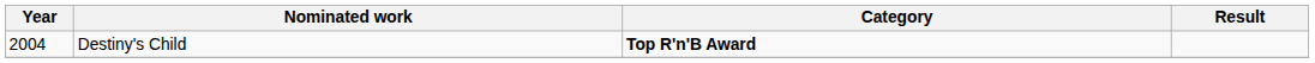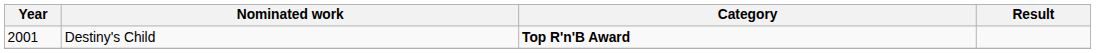 <table class="wikitable" width="100%">
 <tr>
 <th width="5%">Year</th>
 <th width="40%">Nominated work</th>
 <th width="40%">Category</th>
 <th width="10%">Result</th>
 </tr>
 <tr>
-<td>2004</td>
+<td>2001</td>
 <td>Destiny's Child</td>
 <td><strong>Top R'n'B Award</strong></td>
 <td></td>
 </tr>
 <tr>
 </tr>
 </table>
